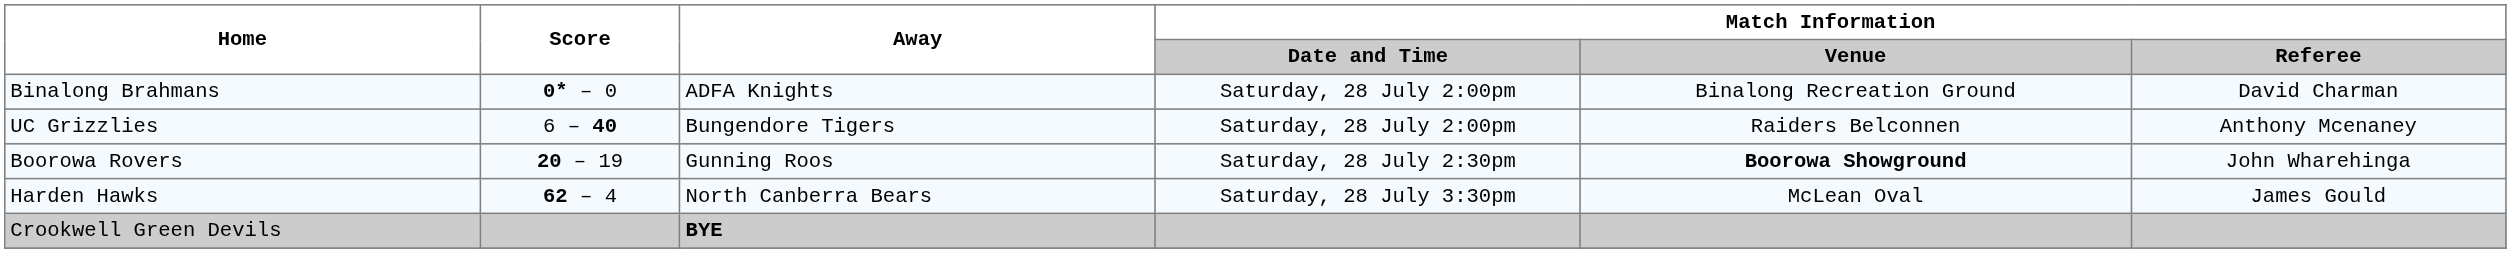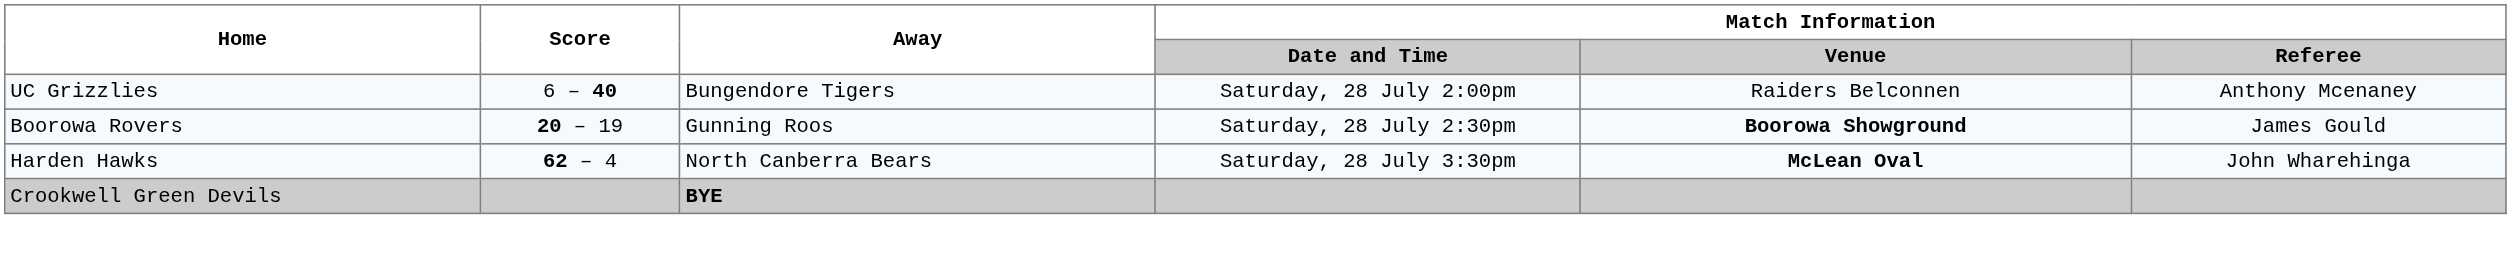 <table border="1" cellpadding="3" cellspacing="0" width="100%" style="border-collapse:collapse;  text-align:center;">
 <tr>
 <th rowspan="2" width="19%">Home</th>
 <th rowspan="2" width="8%">Score</th>
 <th rowspan="2" width="19%">Away</th>
 <th colspan="3">Match Information</th>
 </tr>
 <tr bgcolor="#CCCCCC">
 <th width="17%">Date and Time</th>
 <th width="22%">Venue</th>
 <th width="50%">Referee</th>
-</tr>
-<tr style="text-align:center; background:#f5faff;">
-<td align="left"> Binalong Brahmans</td>
-<td><strong>0*</strong> – 0</td>
-<td align="left"> ADFA Knights</td>
-<td>Saturday, 28 July 2:00pm</td>
-<td>Binalong Recreation Ground</td>
-<td>David Charman</td>
 </tr>
 <tr style="text-align:center; background:#f5faff;">
 <td align="left"><strong></strong> UC Grizzlies</td>
 <td>6 – <strong>40</strong></td>
 <td align="left"> Bungendore Tigers</td>
 <td>Saturday, 28 July 2:00pm</td>
 <td>Raiders Belconnen</td>
 <td>Anthony Mcenaney</td>
 </tr>
 <tr style="text-align:center; background:#f5faff;">
 <td align="left"> Boorowa Rovers</td>
 <td><strong>20</strong> – 19</td>
 <td align="left"> Gunning Roos</td>
 <td>Saturday, 28 July 2:30pm</td>
 <td><strong>Boorowa Showground</strong></td>
-<td>John Wharehinga</td>
+<td>James Gould</td>
 </tr>
 <tr style="text-align:center; background:#f5faff;">
 <td align="left"> Harden Hawks</td>
 <td><strong>62</strong> – 4</td>
 <td align="left"> North Canberra Bears</td>
 <td>Saturday, 28 July 3:30pm</td>
-<td>McLean Oval</td>
-<td>James Gould</td>
+<td><strong>McLean Oval</strong></td>
+<td>John Wharehinga</td>
 </tr>
 <tr style="text-align:center; background:#CCCCCC;">
 <td align="left"> Crookwell Green Devils</td>
 <td></td>
 <td align="left"><strong>BYE</strong></td>
 <td></td>
 <td></td>
 <td></td>
 </tr>
 </table>
